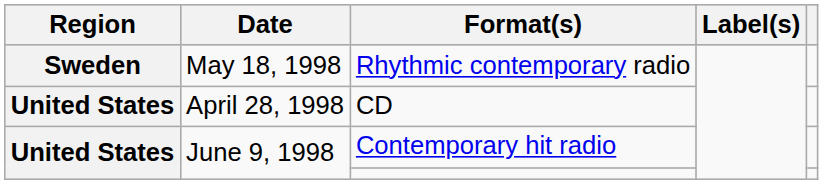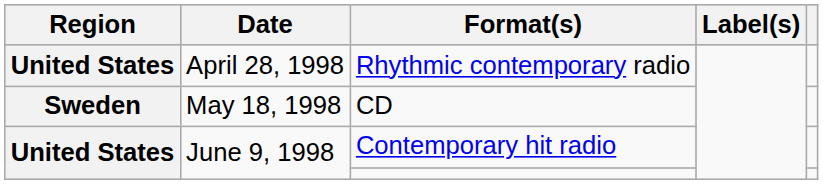 <table class="wikitable plainrowheaders">
 <tr>
 <th scope="col">Region</th>
 <th scope="col">Date</th>
 <th scope="col">Format(s)</th>
 <th scope="col">Label(s)</th>
 <th scope="col"></th>
 </tr>
 <tr>
-<th scope="row">Sweden</th>
-<td>May 18, 1998</td>
+<th scope="row">United States</th>
+<td>April 28, 1998</td>
 <td><a href='#'>Rhythmic contemporary</a> radio</td>
 <td rowspan="4"></td>
 <td></td>
 </tr>
 <tr>
-<th scope="row">United States</th>
-<td>April 28, 1998</td>
+<th scope="row">Sweden</th>
+<td>May 18, 1998</td>
 <td>CD</td>
 <td></td>
 </tr>
 <tr>
 <th scope="row" rowspan="2">United States</th>
 <td rowspan="2">June 9, 1998</td>
 <td><a href='#'>Contemporary hit radio</a></td>
 <td></td>
 </tr>
 <tr>
 <td></td>
 <td></td>
 </tr>
 </table>
